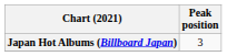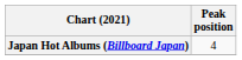 <table class="wikitable sortable plainrowheaders" style="text-align:center;">
 <tr>
 <th scope="col">Chart (2021)</th>
 <th scope="col">Peak<br>position</th>
 </tr>
 <tr>
 <th scope="row">Japan Hot Albums (<em><a href='#'>Billboard Japan</a></em>)</th>
-<td>3</td>
+<td>4</td>
 </tr>
 <tr>
 </tr>
 </table>
